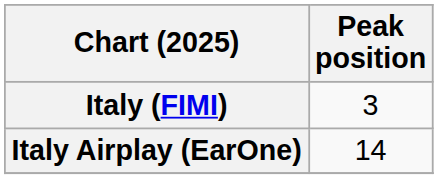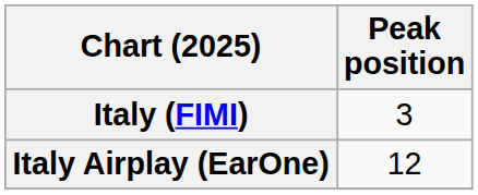 <table class="wikitable sortable plainrowheaders" style="text-align:center;">
 <tr>
 <th scope="col">Chart (2025)</th>
 <th scope="col">Peak<br>position</th>
 </tr>
 <tr>
 <th scope="row">Italy (<a href='#'>FIMI</a>)</th>
 <td>3</td>
 </tr>
 <tr>
 <th scope="row">Italy Airplay (EarOne)</th>
-<td>14</td>
+<td>12</td>
 </tr>
 <tr>
 </tr>
 </table>
